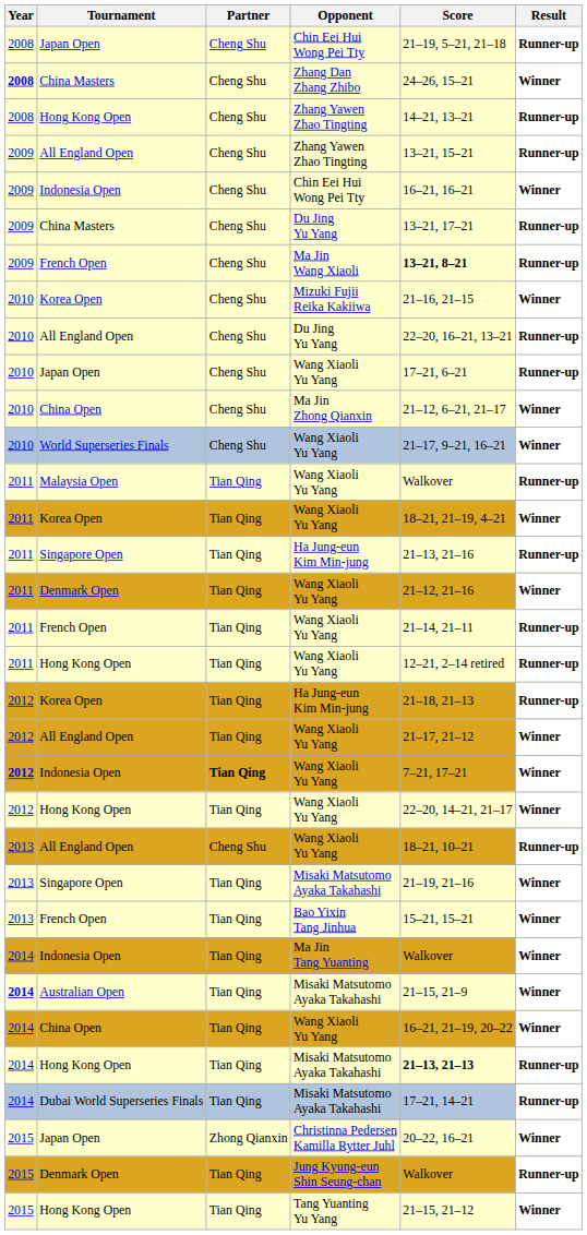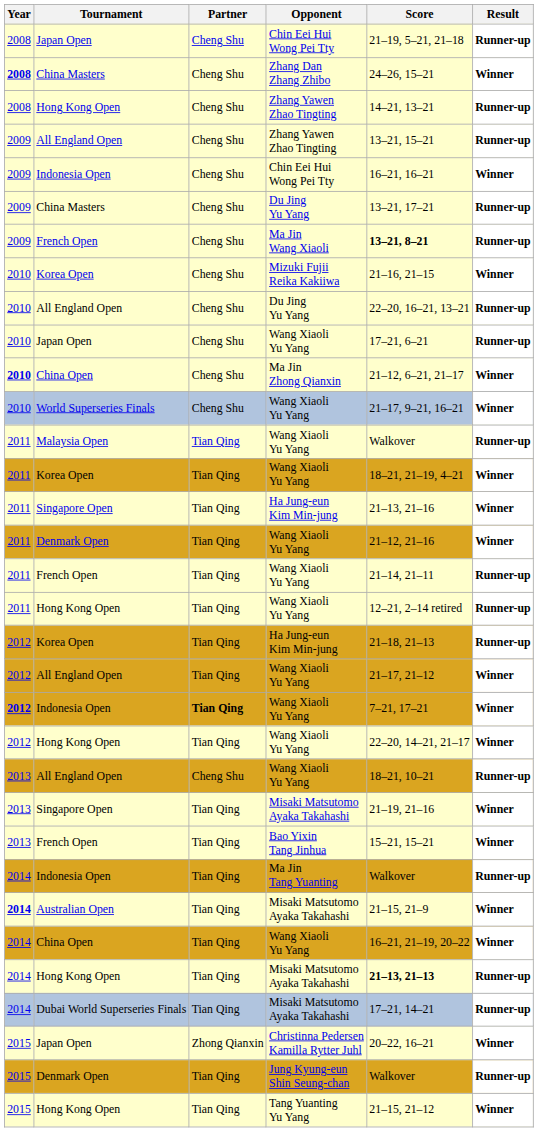 <table class="sortable wikitable" style="font-size: 90%;">
 <tr>
 <th>Year</th>
 <th>Tournament</th>
 <th>Partner</th>
 <th>Opponent</th>
 <th>Score</th>
 <th>Result</th>
 </tr>
 <tr style="background:#FFFFCC">
 <td align="center"><a href='#'>2008</a></td>
 <td align="left"><a href='#'>Japan Open</a></td>
 <td align="left"> <a href='#'>Cheng Shu</a></td>
 <td align="left"> <a href='#'>Chin Eei Hui</a> <br>  <a href='#'>Wong Pei Tty</a></td>
 <td align="left">21–19, 5–21, 21–18</td>
 <td style="text-align:left; background:white"> <strong>Runner-up</strong></td>
 </tr>
 <tr style="background:#FFFFCC">
 <td align="center"><strong><a href='#'>2008</a></strong></td>
 <td align="left"><a href='#'>China Masters</a></td>
 <td align="left"> Cheng Shu</td>
 <td align="left"> <a href='#'>Zhang Dan</a> <br>  <a href='#'>Zhang Zhibo</a></td>
 <td align="left">24–26, 15–21</td>
 <td style="text-align:left; background:white"> <strong>Winner</strong></td>
 </tr>
 <tr style="background:#FFFFCC">
 <td align="center"><a href='#'>2008</a></td>
 <td align="left"><a href='#'>Hong Kong Open</a></td>
 <td align="left"> Cheng Shu</td>
 <td align="left"> <a href='#'>Zhang Yawen</a> <br>  <a href='#'>Zhao Tingting</a></td>
 <td align="left">14–21, 13–21</td>
 <td style="text-align:left; background:white"> <strong>Runner-up</strong></td>
 </tr>
 <tr style="background:#FFFFCC">
 <td align="center"><a href='#'>2009</a></td>
 <td align="left"><a href='#'>All England Open</a></td>
 <td align="left"> Cheng Shu</td>
 <td align="left"> Zhang Yawen <br>  Zhao Tingting</td>
 <td align="left">13–21, 15–21</td>
 <td style="text-align:left; background:white"> <strong>Runner-up</strong></td>
 </tr>
 <tr style="background:#FFFFCC">
 <td align="center"><a href='#'>2009</a></td>
 <td align="left"><a href='#'>Indonesia Open</a></td>
 <td align="left"> Cheng Shu</td>
 <td align="left"> Chin Eei Hui <br>  Wong Pei Tty</td>
 <td align="left">16–21, 16–21</td>
 <td style="text-align:left; background:white"> <strong>Winner</strong></td>
 </tr>
 <tr style="background:#FFFFCC">
 <td align="center"><a href='#'>2009</a></td>
 <td align="left">China Masters</td>
 <td align="left"> Cheng Shu</td>
 <td align="left"> <a href='#'>Du Jing</a> <br>  <a href='#'>Yu Yang</a></td>
 <td align="left">13–21, 17–21</td>
 <td style="text-align:left; background:white"> <strong>Runner-up</strong></td>
 </tr>
 <tr style="background:#FFFFCC">
 <td align="center"><a href='#'>2009</a></td>
 <td align="left"><a href='#'>French Open</a></td>
 <td align="left"> Cheng Shu</td>
 <td align="left"> <a href='#'>Ma Jin</a> <br>  <a href='#'>Wang Xiaoli</a></td>
 <td align="left"><strong>13–21, 8–21</strong></td>
 <td style="text-align:left; background:white"> <strong>Runner-up</strong></td>
 </tr>
 <tr style="background:#FFFFCC">
 <td align="center"><a href='#'>2010</a></td>
 <td align="left"><a href='#'>Korea Open</a></td>
 <td align="left"> Cheng Shu</td>
 <td align="left"> <a href='#'>Mizuki Fujii</a> <br>  <a href='#'>Reika Kakiiwa</a></td>
 <td align="left">21–16, 21–15</td>
 <td style="text-align:left; background:white"> <strong>Winner</strong></td>
 </tr>
 <tr style="background:#FFFFCC">
 <td align="center"><a href='#'>2010</a></td>
 <td align="left">All England Open</td>
 <td align="left"> Cheng Shu</td>
 <td align="left"> Du Jing <br>  Yu Yang</td>
 <td align="left">22–20, 16–21, 13–21</td>
 <td style="text-align:left; background:white"> <strong>Runner-up</strong></td>
 </tr>
 <tr style="background:#FFFFCC">
 <td align="center"><a href='#'>2010</a></td>
 <td align="left">Japan Open</td>
 <td align="left"> Cheng Shu</td>
 <td align="left"> Wang Xiaoli <br>  Yu Yang</td>
 <td align="left">17–21, 6–21</td>
 <td style="text-align:left; background:white"> <strong>Runner-up</strong></td>
 </tr>
 <tr style="background:#FFFFCC">
-<td align="center"><a href='#'>2010</a></td>
+<td align="center"><strong><a href='#'>2010</a></strong></td>
 <td align="left"><a href='#'>China Open</a></td>
 <td align="left"> Cheng Shu</td>
 <td align="left"> Ma Jin <br>  <a href='#'>Zhong Qianxin</a></td>
 <td align="left">21–12, 6–21, 21–17</td>
 <td style="text-align:left; background:white"> <strong>Winner</strong></td>
 </tr>
 <tr style="background:#B0C4DE">
 <td align="center"><a href='#'>2010</a></td>
 <td align="left"><a href='#'>World Superseries Finals</a></td>
 <td align="left"> Cheng Shu</td>
 <td align="left"> Wang Xiaoli <br>  Yu Yang</td>
 <td align="left">21–17, 9–21, 16–21</td>
 <td style="text-align:left; background:white"> <strong>Winner</strong></td>
 </tr>
 <tr style="background:#FFFFCC">
 <td align="center"><a href='#'>2011</a></td>
 <td align="left"><a href='#'>Malaysia Open</a></td>
 <td align="left"> <a href='#'>Tian Qing</a></td>
 <td align="left"> Wang Xiaoli <br>  Yu Yang</td>
 <td align="left">Walkover</td>
 <td style="text-align:left; background:white"> <strong>Runner-up</strong></td>
 </tr>
 <tr style="background:#DAA520">
 <td align="center"><a href='#'>2011</a></td>
 <td align="left">Korea Open</td>
 <td align="left"> Tian Qing</td>
 <td align="left"> Wang Xiaoli <br>  Yu Yang</td>
 <td align="left">18–21, 21–19, 4–21</td>
 <td style="text-align:left; background:white"> <strong>Winner</strong></td>
 </tr>
 <tr style="background:#FFFFCC">
 <td align="center"><a href='#'>2011</a></td>
 <td align="left"><a href='#'>Singapore Open</a></td>
 <td align="left"> Tian Qing</td>
 <td align="left"> <a href='#'>Ha Jung-eun</a> <br>  <a href='#'>Kim Min-jung</a></td>
 <td align="left">21–13, 21–16</td>
-<td style="text-align:left; background:white"> <strong>Runner-up</strong></td>
+<td style="text-align:left; background:white"> <strong>Winner</strong></td>
 </tr>
 <tr style="background:#DAA520">
 <td align="center"><a href='#'>2011</a></td>
 <td align="left"><a href='#'>Denmark Open</a></td>
 <td align="left"> Tian Qing</td>
 <td align="left"> Wang Xiaoli <br>  Yu Yang</td>
 <td align="left">21–12, 21–16</td>
 <td style="text-align:left; background:white"> <strong>Winner</strong></td>
 </tr>
 <tr style="background:#FFFFCC">
 <td align="center"><a href='#'>2011</a></td>
 <td align="left">French Open</td>
 <td align="left"> Tian Qing</td>
 <td align="left"> Wang Xiaoli <br>  Yu Yang</td>
 <td align="left">21–14, 21–11</td>
 <td style="text-align:left; background:white"> <strong>Runner-up</strong></td>
 </tr>
 <tr style="background:#FFFFCC">
 <td align="center"><a href='#'>2011</a></td>
 <td align="left">Hong Kong Open</td>
 <td align="left"> Tian Qing</td>
 <td align="left"> Wang Xiaoli <br>  Yu Yang</td>
 <td align="left">12–21, 2–14 retired</td>
 <td style="text-align:left; background:white"> <strong>Runner-up</strong></td>
 </tr>
 <tr style="background:#DAA520">
 <td align="center"><a href='#'>2012</a></td>
 <td align="left">Korea Open</td>
 <td align="left"> Tian Qing</td>
 <td align="left"> Ha Jung-eun <br>  Kim Min-jung</td>
 <td align="left">21–18, 21–13</td>
 <td style="text-align:left; background:white"> <strong>Runner-up</strong></td>
 </tr>
 <tr style="background:#DAA520">
 <td align="center"><a href='#'>2012</a></td>
 <td align="left">All England Open</td>
 <td align="left"> Tian Qing</td>
 <td align="left"> Wang Xiaoli <br>  Yu Yang</td>
 <td align="left">21–17, 21–12</td>
 <td style="text-align:left; background:white"> <strong>Winner</strong></td>
 </tr>
 <tr style="background:#DAA520">
 <td align="center"><strong><a href='#'>2012</a></strong></td>
 <td align="left">Indonesia Open</td>
 <td align="left"><strong> Tian Qing</strong></td>
 <td align="left"> Wang Xiaoli <br>  Yu Yang</td>
 <td align="left">7–21, 17–21</td>
 <td style="text-align:left; background:white"> <strong>Winner</strong></td>
 </tr>
 <tr style="background:#FFFFCC">
 <td align="center"><a href='#'>2012</a></td>
 <td align="left">Hong Kong Open</td>
 <td align="left"> Tian Qing</td>
 <td align="left"> Wang Xiaoli <br>  Yu Yang</td>
 <td align="left">22–20, 14–21, 21–17</td>
 <td style="text-align:left; background:white"> <strong>Winner</strong></td>
 </tr>
 <tr style="background:#DAA520">
 <td align="center"><a href='#'>2013</a></td>
 <td align="left">All England Open</td>
 <td align="left"> Cheng Shu</td>
 <td align="left"> Wang Xiaoli <br>  Yu Yang</td>
 <td align="left">18–21, 10–21</td>
 <td style="text-align:left; background:white"> <strong>Runner-up</strong></td>
 </tr>
 <tr style="background:#FFFFCC">
 <td align="center"><a href='#'>2013</a></td>
 <td align="left">Singapore Open</td>
 <td align="left"> Tian Qing</td>
 <td align="left"> <a href='#'>Misaki Matsutomo</a> <br>  <a href='#'>Ayaka Takahashi</a></td>
 <td align="left">21–19, 21–16</td>
 <td style="text-align:left; background:white"> <strong>Winner</strong></td>
 </tr>
 <tr style="background:#FFFFCC">
 <td align="center"><a href='#'>2013</a></td>
 <td align="left">French Open</td>
 <td align="left"> Tian Qing</td>
 <td align="left"> <a href='#'>Bao Yixin</a> <br>  <a href='#'>Tang Jinhua</a></td>
 <td align="left">15–21, 15–21</td>
 <td style="text-align:left; background:white"> <strong>Winner</strong></td>
 </tr>
 <tr style="background:#DAA520">
 <td align="center"><a href='#'>2014</a></td>
 <td align="left">Indonesia Open</td>
 <td align="left"> Tian Qing</td>
 <td align="left"> Ma Jin <br>  <a href='#'>Tang Yuanting</a></td>
 <td align="left">Walkover</td>
-<td style="text-align:left; background:white"> <strong>Winner</strong></td>
+<td style="text-align:left; background:white"> <strong>Runner-up</strong></td>
 </tr>
 <tr style="background:#FFFFCC">
 <td align="center"><strong><a href='#'>2014</a></strong></td>
 <td align="left"><a href='#'>Australian Open</a></td>
 <td align="left"> Tian Qing</td>
 <td align="left"> Misaki Matsutomo <br>  Ayaka Takahashi</td>
 <td align="left">21–15, 21–9</td>
 <td style="text-align:left; background:white"> <strong>Winner</strong></td>
 </tr>
 <tr style="background:#DAA520">
 <td align="center"><a href='#'>2014</a></td>
 <td align="left">China Open</td>
 <td align="left"> Tian Qing</td>
 <td align="left"> Wang Xiaoli <br>  Yu Yang</td>
 <td align="left">16–21, 21–19, 20–22</td>
 <td style="text-align:left; background:white"> <strong>Winner</strong></td>
 </tr>
 <tr style="background:#FFFFCC">
 <td align="center"><a href='#'>2014</a></td>
 <td align="left">Hong Kong Open</td>
 <td align="left"> Tian Qing</td>
 <td align="left"> Misaki Matsutomo <br>  Ayaka Takahashi</td>
 <td align="left"><strong>21–13, 21–13</strong></td>
 <td style="text-align:left; background:white"> <strong>Runner-up</strong></td>
 </tr>
 <tr style="background:#B0C4DE">
 <td align="center"><a href='#'>2014</a></td>
 <td align="left">Dubai World Superseries Finals</td>
 <td align="left"> Tian Qing</td>
 <td align="left"> Misaki Matsutomo <br>  Ayaka Takahashi</td>
 <td align="left">17–21, 14–21</td>
 <td style="text-align:left; background:white"> <strong>Runner-up</strong></td>
 </tr>
 <tr style="background:#FFFFCC">
 <td align="center"><a href='#'>2015</a></td>
 <td align="left">Japan Open</td>
 <td align="left"> Zhong Qianxin</td>
 <td align="left"> <a href='#'>Christinna Pedersen</a> <br>  <a href='#'>Kamilla Rytter Juhl</a></td>
 <td align="left">20–22, 16–21</td>
 <td style="text-align:left; background:white"> <strong>Winner</strong></td>
 </tr>
 <tr style="background:#DAA520">
 <td align="center"><a href='#'>2015</a></td>
 <td align="left">Denmark Open</td>
 <td align="left"> Tian Qing</td>
 <td align="left"> <a href='#'>Jung Kyung-eun</a> <br>  <a href='#'>Shin Seung-chan</a></td>
 <td align="left">Walkover</td>
 <td style="text-align:left; background:white"> <strong>Runner-up</strong></td>
 </tr>
 <tr style="background:#FFFFCC">
 <td align="center"><a href='#'>2015</a></td>
 <td align="left">Hong Kong Open</td>
 <td align="left"> Tian Qing</td>
 <td align="left"> Tang Yuanting <br>  Yu Yang</td>
 <td align="left">21–15, 21–12</td>
 <td style="text-align:left; background:white"> <strong>Winner</strong></td>
 </tr>
 </table>
